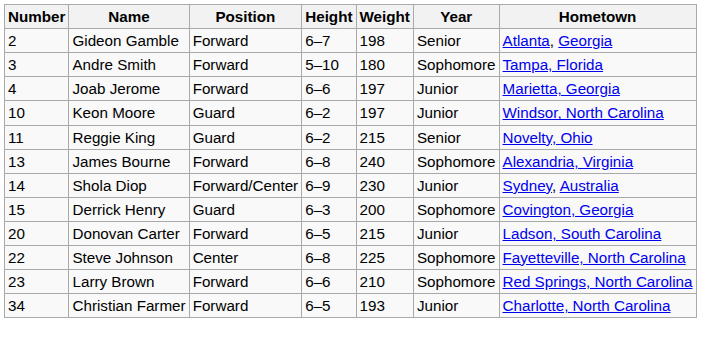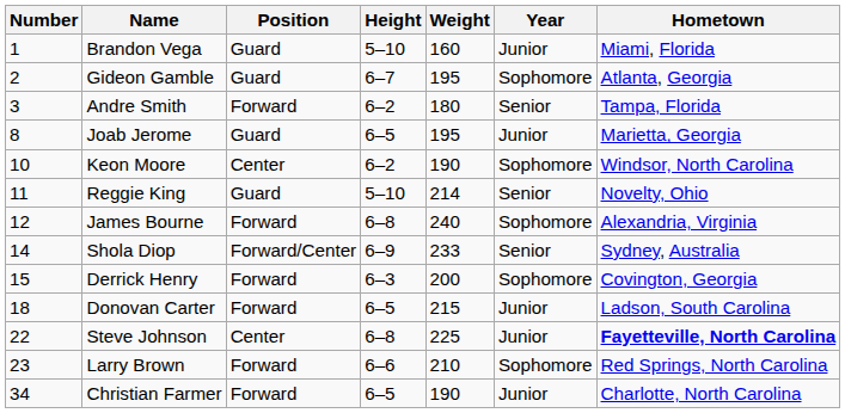 <table class="wikitable" style="font-size: 95%;">
 <tr>
 <th>Number</th>
 <th>Name</th>
 <th>Position</th>
 <th>Height</th>
 <th>Weight</th>
 <th>Year</th>
 <th>Hometown</th>
 </tr>
 <tr>
+<td>1</td>
+<td>Brandon Vega</td>
+<td>Guard</td>
+<td>5–10</td>
+<td>160</td>
+<td>Junior</td>
+<td><a href='#'>Miami</a>, <a href='#'>Florida</a></td>
+</tr>
+<tr>
 <td>2</td>
 <td>Gideon Gamble</td>
-<td>Forward</td>
+<td>Guard</td>
 <td>6–7</td>
-<td>198</td>
-<td>Senior</td>
+<td>195</td>
+<td>Sophomore</td>
 <td><a href='#'>Atlanta</a>, <a href='#'>Georgia</a></td>
 </tr>
 <tr>
 <td>3</td>
 <td>Andre Smith</td>
 <td>Forward</td>
-<td>5–10</td>
+<td>6–2</td>
 <td>180</td>
-<td>Sophomore</td>
+<td>Senior</td>
 <td><a href='#'>Tampa, Florida</a></td>
 </tr>
 <tr>
-<td>4</td>
+<td>8</td>
 <td>Joab Jerome</td>
-<td>Forward</td>
-<td>6–6</td>
-<td>197</td>
+<td>Guard</td>
+<td>6–5</td>
+<td>195</td>
 <td>Junior</td>
 <td><a href='#'>Marietta, Georgia</a></td>
 </tr>
 <tr>
 <td>10</td>
 <td>Keon Moore</td>
-<td>Guard</td>
+<td>Center</td>
 <td>6–2</td>
-<td>197</td>
-<td>Junior</td>
+<td>190</td>
+<td>Sophomore</td>
 <td><a href='#'>Windsor, North Carolina</a></td>
 </tr>
 <tr>
 <td>11</td>
 <td>Reggie King</td>
 <td>Guard</td>
-<td>6–2</td>
-<td>215</td>
+<td>5–10</td>
+<td>214</td>
 <td>Senior</td>
 <td><a href='#'>Novelty, Ohio</a></td>
 </tr>
 <tr>
-<td>13</td>
+<td>12</td>
 <td>James Bourne</td>
 <td>Forward</td>
 <td>6–8</td>
 <td>240</td>
 <td>Sophomore</td>
 <td><a href='#'>Alexandria, Virginia</a></td>
 </tr>
 <tr>
 <td>14</td>
 <td>Shola Diop</td>
 <td>Forward/Center</td>
 <td>6–9</td>
-<td>230</td>
-<td>Junior</td>
+<td>233</td>
+<td>Senior</td>
 <td><a href='#'>Sydney</a>, <a href='#'>Australia</a></td>
 </tr>
 <tr>
 <td>15</td>
 <td>Derrick Henry</td>
-<td>Guard</td>
+<td>Forward</td>
 <td>6–3</td>
 <td>200</td>
 <td>Sophomore</td>
 <td><a href='#'>Covington, Georgia</a></td>
 </tr>
 <tr>
-<td>20</td>
+<td>18</td>
 <td>Donovan Carter</td>
 <td>Forward</td>
 <td>6–5</td>
 <td>215</td>
 <td>Junior</td>
 <td><a href='#'>Ladson, South Carolina</a></td>
 </tr>
 <tr>
 <td>22</td>
 <td>Steve Johnson</td>
 <td>Center</td>
 <td>6–8</td>
 <td>225</td>
-<td>Sophomore</td>
-<td><a href='#'>Fayetteville, North Carolina</a></td>
+<td>Junior</td>
+<td><strong><a href='#'>Fayetteville, North Carolina</a></strong></td>
 </tr>
 <tr>
 <td>23</td>
 <td>Larry Brown</td>
 <td>Forward</td>
 <td>6–6</td>
 <td>210</td>
 <td>Sophomore</td>
 <td><a href='#'>Red Springs, North Carolina</a></td>
 </tr>
 <tr>
 <td>34</td>
 <td>Christian Farmer</td>
 <td>Forward</td>
 <td>6–5</td>
-<td>193</td>
+<td>190</td>
 <td>Junior</td>
 <td><a href='#'>Charlotte, North Carolina</a></td>
 </tr>
 <tr>
 </tr>
 </table>
